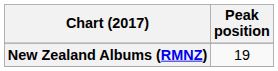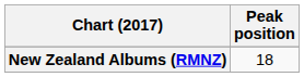 <table class="wikitable sortable plainrowheaders" style="text-align:center">
 <tr>
 <th scope="col">Chart (2017)</th>
 <th scope="col">Peak<br>position</th>
 </tr>
 <tr>
 </tr>
 <tr>
 </tr>
 <tr>
 </tr>
 <tr>
 </tr>
 <tr>
 </tr>
 <tr>
 </tr>
 <tr>
 <th scope="row">New Zealand Albums (<a href='#'>RMNZ</a>)</th>
-<td>19</td>
+<td>18</td>
 </tr>
 <tr>
 </tr>
 <tr>
 </tr>
 <tr>
 </tr>
 <tr>
 </tr>
 <tr>
 </tr>
 </table>
